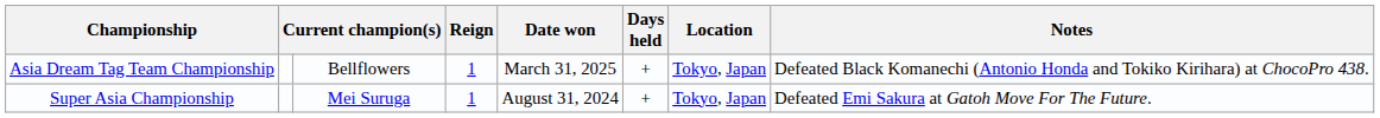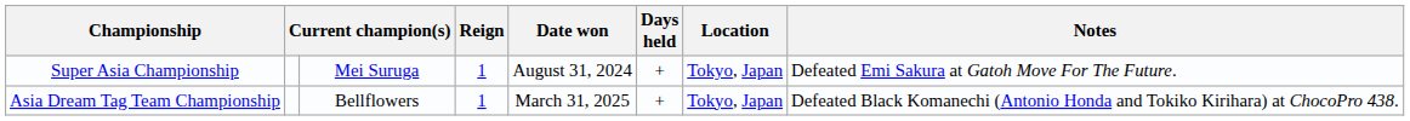 <table class="wikitable" style="text-align:center; background:#fcfdff; font-size:85%;">
 <tr>
 <th>Championship</th>
 <th colspan="2">Current champion(s)</th>
 <th>Reign</th>
 <th>Date won</th>
 <th>Days<br>held</th>
 <th>Location</th>
 <th>Notes</th>
 </tr>
 <tr>
+<td><a href='#'>Super Asia Championship</a></td>
+<td></td>
+<td><a href='#'>Mei Suruga</a></td>
+<td><a href='#'>1</a></td>
+<td>August 31, 2024</td>
+<td>+</td>
+<td><a href='#'>Tokyo</a>, <a href='#'>Japan</a></td>
+<td align="left">Defeated <a href='#'>Emi Sakura</a> at <em>Gatoh Move For The Future</em>.</td>
+</tr>
+<tr>
 <td><a href='#'>Asia Dream Tag Team Championship</a></td>
 <td><br></td>
 <td>Bellflowers<br></td>
 <td><a href='#'>1<br></a></td>
 <td>March 31, 2025</td>
 <td>+</td>
 <td><a href='#'>Tokyo</a>, <a href='#'>Japan</a></td>
 <td align="left">Defeated Black Komanechi (<a href='#'>Antonio Honda</a> and Tokiko Kirihara) at <em>ChocoPro 438</em>.</td>
 </tr>
-<tr>
-<td><a href='#'>Super Asia Championship</a></td>
-<td></td>
-<td><a href='#'>Mei Suruga</a></td>
-<td><a href='#'>1</a></td>
-<td>August 31, 2024</td>
-<td>+</td>
-<td><a href='#'>Tokyo</a>, <a href='#'>Japan</a></td>
-<td align="left">Defeated <a href='#'>Emi Sakura</a> at <em>Gatoh Move For The Future</em>.</td>
-</tr>
 </table>
